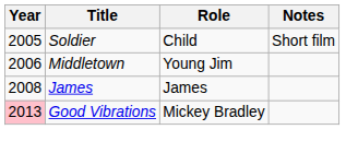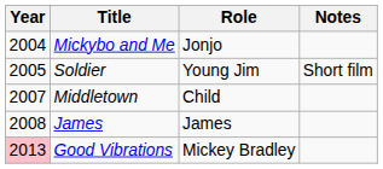 <table class="wikitable sortable">
 <tr>
 <th>Year</th>
 <th>Title</th>
 <th>Role</th>
 <th>Notes</th>
 </tr>
 <tr>
+<td>2004</td>
+<td><em><a href='#'>Mickybo and Me</a></em></td>
+<td>Jonjo</td>
+<td></td>
+</tr>
+<tr>
 <td>2005</td>
 <td><em>Soldier</em></td>
-<td>Child</td>
+<td>Young Jim</td>
 <td>Short film</td>
 </tr>
 <tr>
-<td>2006</td>
+<td>2007</td>
 <td><em>Middletown</em></td>
-<td>Young Jim</td>
+<td>Child</td>
 <td></td>
 </tr>
 <tr>
 <td>2008</td>
 <td><em><a href='#'>James</a></em></td>
 <td>James</td>
 <td></td>
 </tr>
 <tr>
 <td style="background: pink;">2013</td>
 <td><em><a href='#'>Good Vibrations</a></em></td>
 <td>Mickey Bradley</td>
 <td></td>
 </tr>
 </table>
